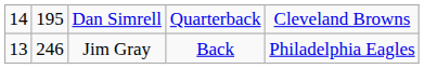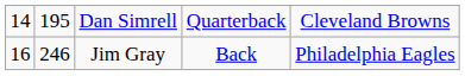 <table class="wikitable" style="text-align:center">
 <tr>
 <td>14</td>
 <td>195</td>
 <td><a href='#'>Dan Simrell</a></td>
 <td><a href='#'>Quarterback</a></td>
 <td><a href='#'>Cleveland Browns</a></td>
 </tr>
 <tr>
-<td>13</td>
+<td>16</td>
 <td>246</td>
 <td>Jim Gray</td>
 <td><a href='#'>Back</a></td>
 <td><a href='#'>Philadelphia Eagles</a></td>
 </tr>
 </table>
